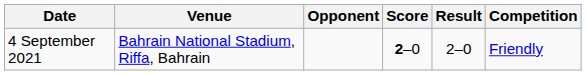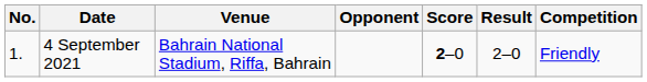 <table class="wikitable">
 <tr>
+<th>No.</th>
 <th>Date</th>
 <th>Venue</th>
 <th>Opponent</th>
 <th>Score</th>
 <th>Result</th>
 <th>Competition</th>
 </tr>
 <tr>
+<td>1.</td>
 <td>4 September 2021</td>
 <td><a href='#'>Bahrain National Stadium</a>, <a href='#'>Riffa</a>, Bahrain</td>
 <td></td>
 <td align=center><strong>2</strong>–0</td>
 <td align=center>2–0</td>
 <td><a href='#'>Friendly</a></td>
 </tr>
 </table>
